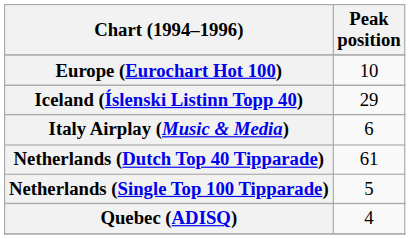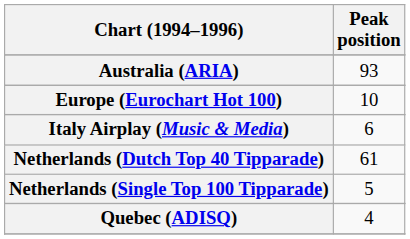 <table class="wikitable sortable plainrowheaders" style="text-align:center">
 <tr>
 <th scope="col">Chart (1994–1996)</th>
 <th scope="col">Peak<br>position</th>
 </tr>
 <tr>
+</tr>
+<tr>
+<th scope="row">Australia (<a href='#'>ARIA</a>)<br></th>
+<td>93</td>
 </tr>
 <tr>
 </tr>
 <tr>
 </tr>
 <tr>
 <th scope="row">Europe (<a href='#'>Eurochart Hot 100</a>)</th>
 <td>10</td>
 </tr>
 <tr>
-</tr>
-<tr>
-<th scope="row">Iceland (<a href='#'>Íslenski Listinn Topp 40</a>)</th>
-<td>29</td>
 </tr>
 <tr>
 </tr>
 <tr>
 <th scope="row">Italy Airplay (<em><a href='#'>Music & Media</a></em>)</th>
 <td>6</td>
 </tr>
 <tr>
 <th scope="row">Netherlands (<a href='#'>Dutch Top 40 Tipparade</a>)</th>
 <td>61</td>
 </tr>
 <tr>
 <th scope="row">Netherlands (<a href='#'>Single Top 100 Tipparade</a>)</th>
 <td>5</td>
 </tr>
 <tr>
 </tr>
 <tr>
 <th scope="row">Quebec (<a href='#'>ADISQ</a>)</th>
 <td>4</td>
 </tr>
 <tr>
 </tr>
 <tr>
 </tr>
 <tr>
 </tr>
 <tr>
 </tr>
 <tr>
 </tr>
 <tr>
 </tr>
 <tr>
 </tr>
 <tr>
 </tr>
 <tr>
 </tr>
 </table>
